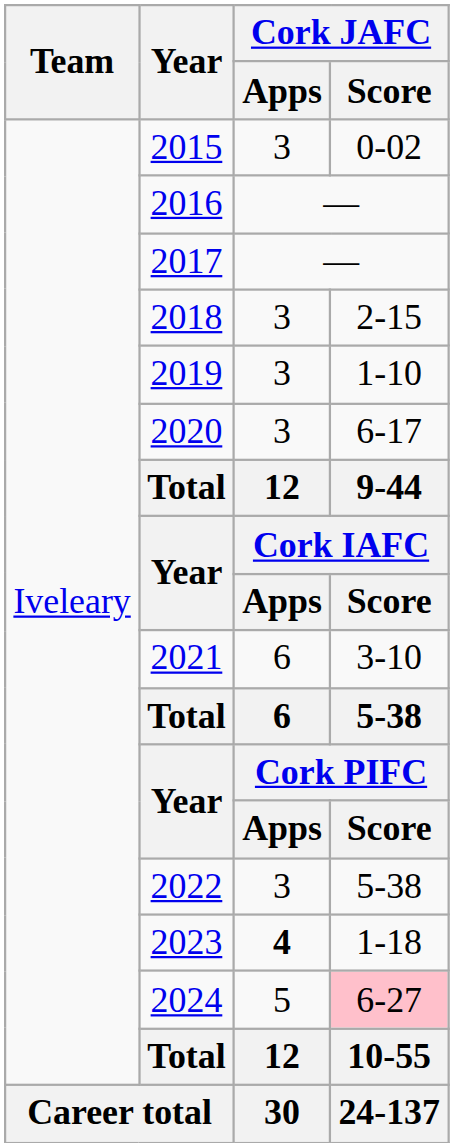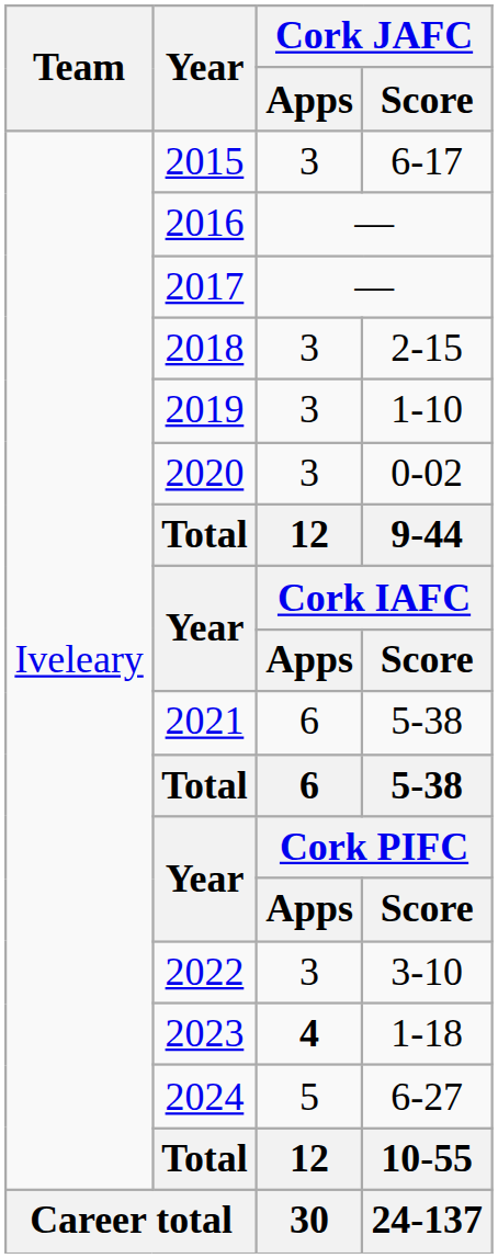 <table class="wikitable" style="text-align:center">
 <tr>
 <th rowspan="2">Team</th>
 <th rowspan="2">Year</th>
 <th colspan="2"><a href='#'>Cork JAFC</a></th>
 </tr>
 <tr>
 <th>Apps</th>
 <th>Score</th>
 </tr>
 <tr>
 <td rowspan="17"><a href='#'>Iveleary</a></td>
 <td><a href='#'>2015</a></td>
 <td>3</td>
-<td>0-02</td>
+<td>6-17</td>
 </tr>
 <tr>
 <td><a href='#'>2016</a></td>
 <td colspan=2>—</td>
 </tr>
 <tr>
 <td><a href='#'>2017</a></td>
 <td colspan=2>—</td>
 </tr>
 <tr>
 <td><a href='#'>2018</a></td>
 <td>3</td>
 <td>2-15</td>
 </tr>
 <tr>
 <td><a href='#'>2019</a></td>
 <td>3</td>
 <td>1-10</td>
 </tr>
 <tr>
 <td><a href='#'>2020</a></td>
 <td>3</td>
-<td>6-17</td>
+<td>0-02</td>
 </tr>
 <tr>
 <th>Total</th>
 <th>12</th>
 <th>9-44</th>
 </tr>
 <tr>
 <th rowspan=2>Year</th>
 <th colspan=2><a href='#'>Cork IAFC</a></th>
 </tr>
 <tr>
 <th>Apps</th>
 <th>Score</th>
 </tr>
 <tr>
 <td><a href='#'>2021</a></td>
 <td>6</td>
-<td>3-10</td>
+<td>5-38</td>
 </tr>
 <tr>
 <th>Total</th>
 <th>6</th>
 <th>5-38</th>
 </tr>
 <tr>
 <th rowspan=2>Year</th>
 <th colspan=2><a href='#'>Cork PIFC</a></th>
 </tr>
 <tr>
 <th>Apps</th>
 <th>Score</th>
 </tr>
 <tr>
 <td><a href='#'>2022</a></td>
 <td>3</td>
-<td>5-38</td>
+<td>3-10</td>
 </tr>
 <tr>
 <td><a href='#'>2023</a></td>
 <td><strong>4</strong></td>
 <td>1-18</td>
 </tr>
 <tr>
 <td><a href='#'>2024</a></td>
 <td>5</td>
-<td style="background: pink;">6-27</td>
+<td>6-27</td>
 </tr>
 <tr>
 <th>Total</th>
 <th>12</th>
 <th>10-55</th>
 </tr>
 <tr>
 <th colspan="2">Career total</th>
 <th>30</th>
 <th>24-137</th>
 </tr>
 </table>
